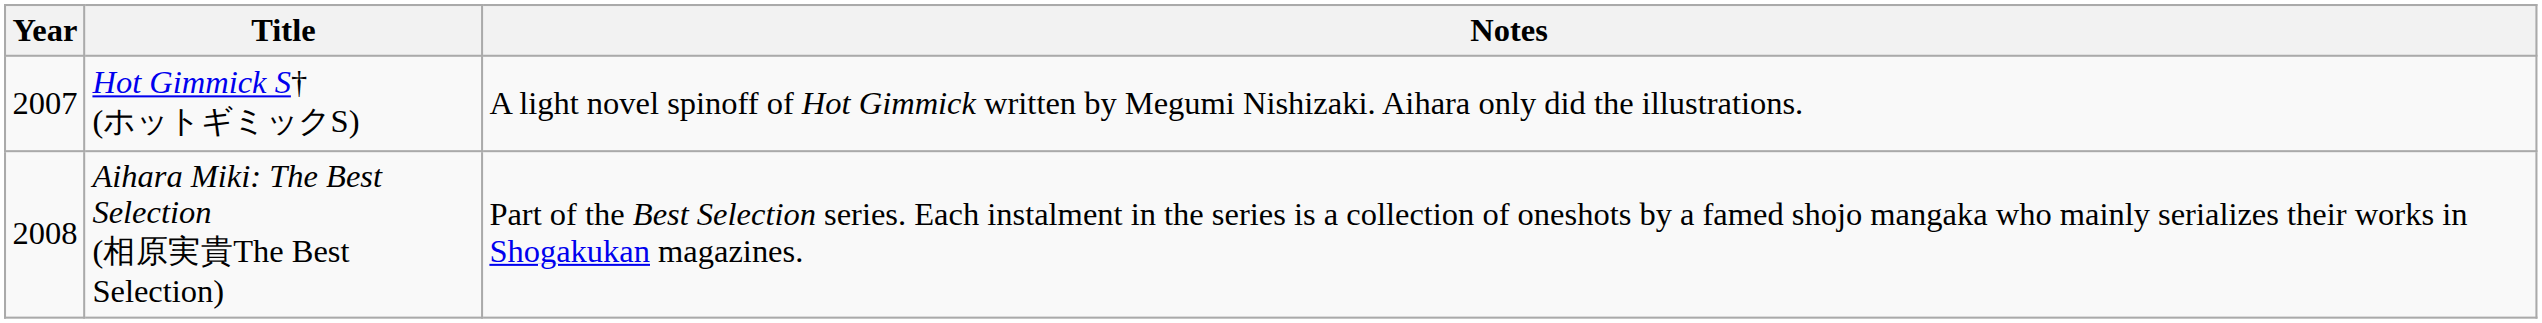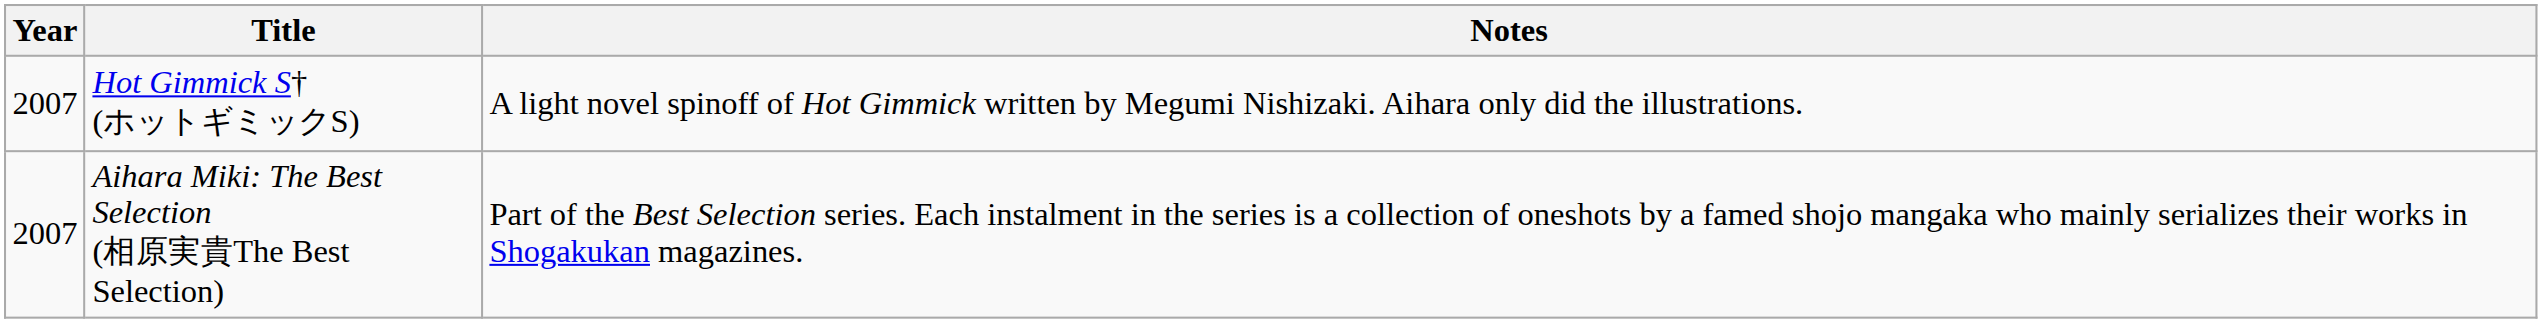 <table class="wikitable">
 <tr>
 <th>Year</th>
 <th>Title</th>
 <th>Notes</th>
 </tr>
 <tr>
 <td>2007</td>
 <td><em><a href='#'>Hot Gimmick S</a></em>†<br>(ホットギミックS)</td>
 <td>A light novel spinoff of <em>Hot Gimmick</em> written by Megumi Nishizaki. Aihara only did the illustrations.</td>
 </tr>
 <tr>
-<td>2008</td>
+<td>2007</td>
 <td><em>Aihara Miki: The Best Selection</em><br>(相原実貴The Best Selection)</td>
 <td>Part of the <em>Best Selection</em> series. Each instalment in the series is a collection of oneshots by a famed shojo mangaka who mainly serializes their works in <a href='#'>Shogakukan</a> magazines.</td>
 </tr>
 </table>
